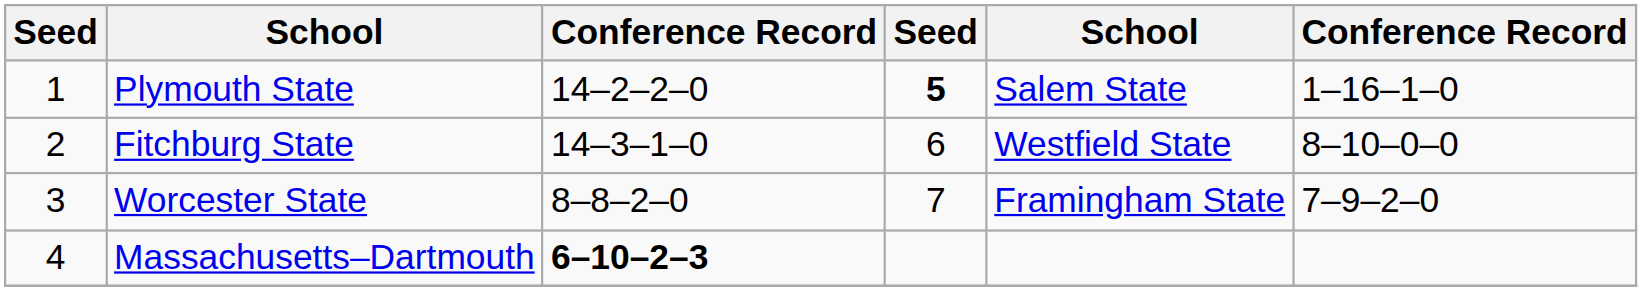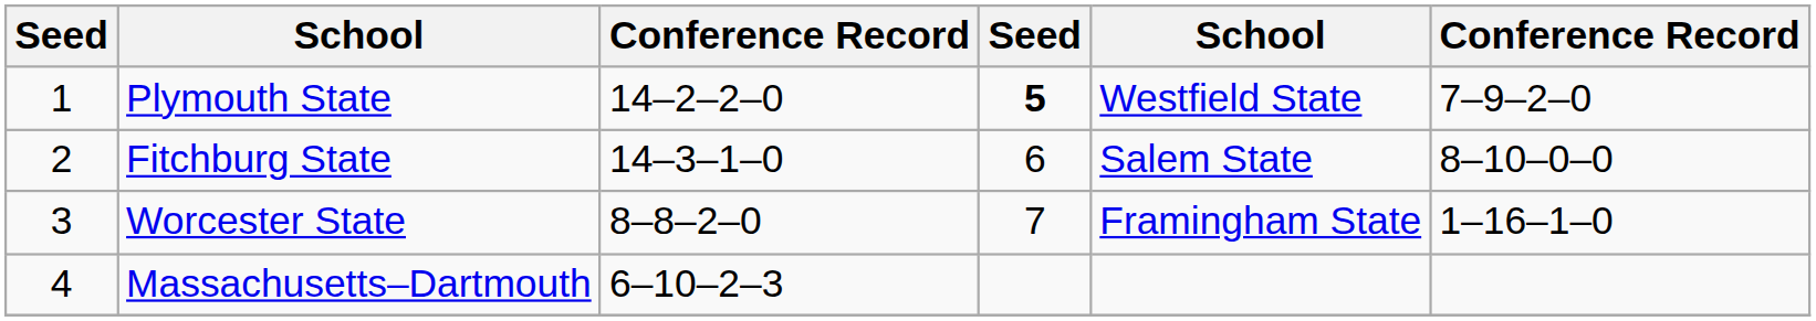 <table class="wikitable">
 <tr>
 <th>Seed</th>
 <th>School</th>
 <th>Conference Record</th>
 <th>Seed</th>
 <th>School</th>
 <th>Conference Record</th>
 </tr>
 <tr>
 <td align=center>1</td>
 <td><a href='#'>Plymouth State</a></td>
 <td>14–2–2–0</td>
 <td align=center><strong>5</strong></td>
-<td><a href='#'>Salem State</a></td>
-<td>1–16–1–0</td>
+<td><a href='#'>Westfield State</a></td>
+<td>7–9–2–0</td>
 </tr>
 <tr>
 <td align=center>2</td>
 <td><a href='#'>Fitchburg State</a></td>
 <td>14–3–1–0</td>
 <td align=center>6</td>
-<td><a href='#'>Westfield State</a></td>
+<td><a href='#'>Salem State</a></td>
 <td>8–10–0–0</td>
 </tr>
 <tr>
 <td align=center>3</td>
 <td><a href='#'>Worcester State</a></td>
 <td>8–8–2–0</td>
 <td align=center>7</td>
 <td><a href='#'>Framingham State</a></td>
-<td>7–9–2–0</td>
+<td>1–16–1–0</td>
 </tr>
 <tr>
 <td align=center>4</td>
 <td><a href='#'>Massachusetts–Dartmouth</a></td>
-<td><strong>6–10–2–3</strong></td>
+<td>6–10–2–3</td>
 <td></td>
 <td></td>
 <td></td>
 </tr>
 <tr>
 </tr>
 </table>
